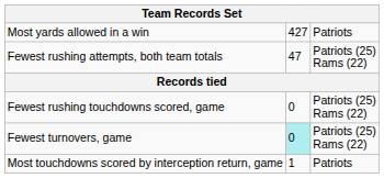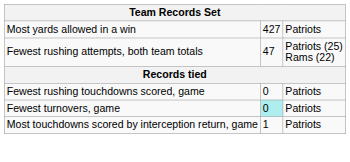 <table class="wikitable">
 <tr>
 <th colspan=3>Team Records Set</th>
 </tr>
 <tr>
 <td>Most yards allowed in a win</td>
 <td>427</td>
 <td>Patriots</td>
 </tr>
 <tr>
 <td>Fewest rushing attempts, both team totals</td>
 <td>47</td>
 <td>Patriots (25)<br>Rams (22)</td>
 </tr>
 <tr>
 <th colspan=3>Records tied</th>
 </tr>
 <tr>
 <td>Fewest rushing touchdowns scored, game</td>
 <td>0</td>
-<td>Patriots (25)<br>Rams (22)</td>
+<td>Patriots</td>
 </tr>
 <tr>
 <td>Fewest turnovers, game</td>
 <td style="background: paleturquoise;">0</td>
-<td>Patriots (25)<br>Rams (22)</td>
+<td>Patriots</td>
 </tr>
 <tr>
 <td>Most touchdowns scored by interception return, game</td>
 <td>1</td>
 <td>Patriots</td>
 </tr>
 </table>
